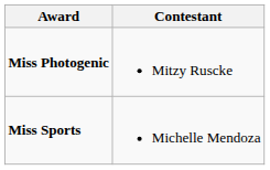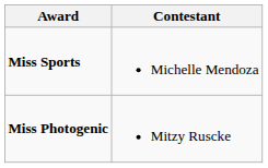 <table class="wikitable">
 <tr>
 <th>Award</th>
 <th>Contestant</th>
 </tr>
 <tr>
+<td><strong>Miss Sports</strong></td>
+<td><br><ul><li>Michelle Mendoza</li></ul></td>
+</tr>
+<tr>
 <td><strong>Miss Photogenic</strong></td>
 <td><br><ul><li>Mitzy Ruscke</li></ul></td>
 </tr>
-<tr>
-<td><strong>Miss Sports</strong></td>
-<td><br><ul><li>Michelle Mendoza</li></ul></td>
-</tr>
 </table>
